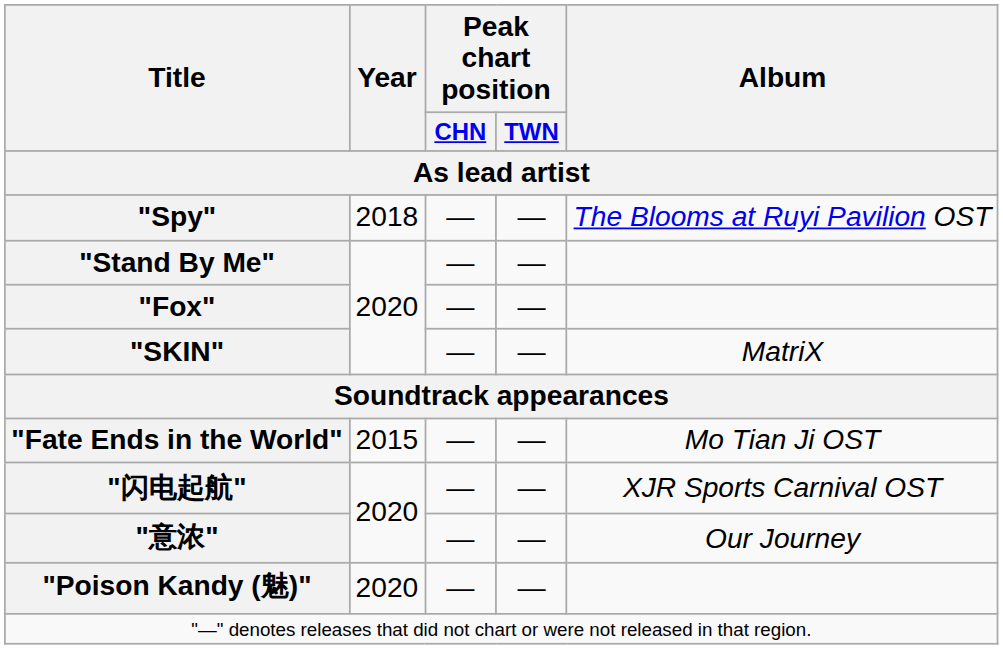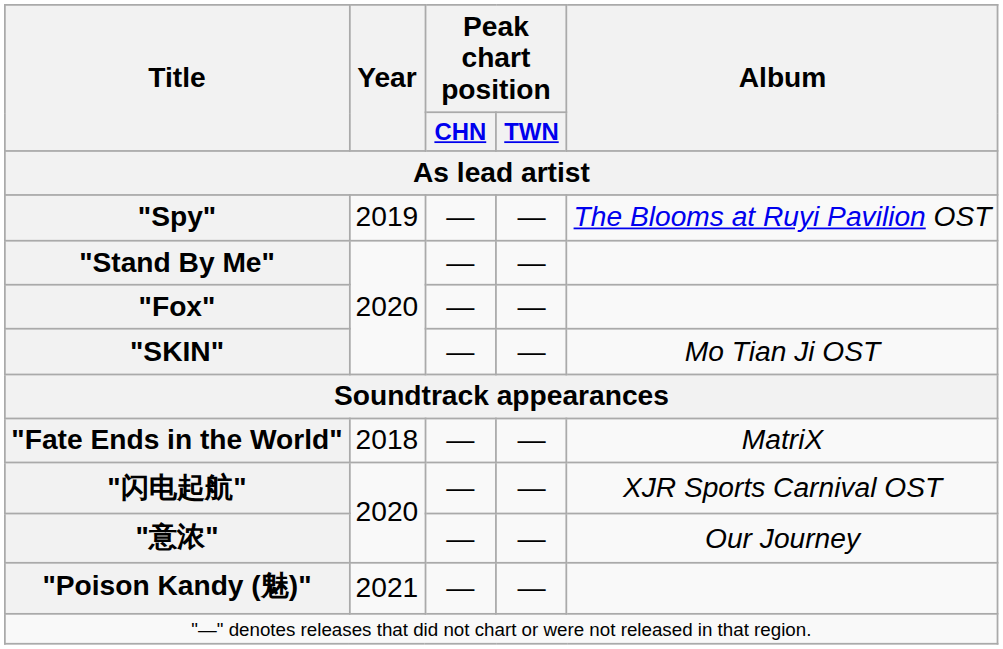 <table class="wikitable plainrowheaders" style="text-align:center;">
 <tr>
 <th scope="col" rowspan="2">Title</th>
 <th scope="col" rowspan="2">Year</th>
 <th scope="col" colspan="2">Peak chart position</th>
 <th scope="col" rowspan="2">Album</th>
 </tr>
 <tr>
 <th scope="col" style="width:2.5em;font-size:85%;"><a href='#'>CHN</a><br></th>
 <th scope="col" rowspan="1" style="width:2.5em;font-size:85%;"><a href='#'>TWN</a><br></th>
 </tr>
 <tr>
 <th scope="col" colspan="6">As lead artist</th>
 </tr>
 <tr>
 <th scope="row">"Spy"<br></th>
-<td>2018</td>
+<td>2019</td>
 <td>—</td>
 <td>—</td>
 <td><em><a href='#'>The Blooms at Ruyi Pavilion</a> OST</em></td>
 </tr>
 <tr>
 <th scope="row">"Stand By Me"</th>
 <td rowspan="3">2020</td>
 <td>—</td>
 <td>—</td>
 <td></td>
 </tr>
 <tr>
 <th scope="row">"Fox"</th>
 <td>—</td>
 <td>—</td>
 <td></td>
 </tr>
 <tr>
 <th scope="row">"SKIN"</th>
 <td>—</td>
 <td>—</td>
-<td><em>MatriX</em></td>
+<td><em>Mo Tian Ji OST</em></td>
 </tr>
 <tr>
 <th scope=col colspan="6">Soundtrack appearances</th>
 </tr>
 <tr>
 <th scope="row">"Fate Ends in the World" <br></th>
-<td>2015</td>
+<td>2018</td>
 <td>—</td>
 <td>—</td>
-<td><em>Mo Tian Ji OST</em></td>
+<td><em>MatriX</em></td>
 </tr>
 <tr>
 <th scope="row">"闪电起航"<br></th>
 <td rowspan="2">2020</td>
 <td>—</td>
 <td>—</td>
 <td><em>XJR Sports Carnival OST</em></td>
 </tr>
 <tr>
 <th scope="row">"意浓"</th>
 <td>—</td>
 <td>—</td>
 <td><em>Our Journey</em></td>
 </tr>
 <tr>
 <th scope="row">"Poison Kandy (魅)"</th>
-<td>2020</td>
+<td>2021</td>
 <td>—</td>
 <td>—</td>
 <td></td>
 </tr>
 <tr>
 <td colspan="6" style="font-size:8pt">"—" denotes releases that did not chart or were not released in that region.</td>
 </tr>
 </table>
